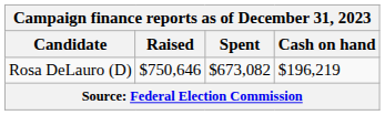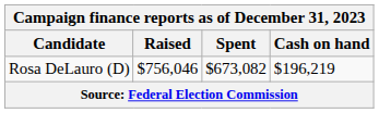 <table class="wikitable sortable">
 <tr>
 <th colspan=4>Campaign finance reports as of December 31, 2023</th>
 </tr>
 <tr style="text-align:center;">
 <th>Candidate</th>
 <th>Raised</th>
 <th>Spent</th>
 <th>Cash on hand</th>
 </tr>
 <tr>
 <td>Rosa DeLauro (D)</td>
-<td>$750,646</td>
+<td>$756,046</td>
 <td>$673,082</td>
 <td>$196,219</td>
 </tr>
 <tr>
 <th colspan="4"><small>Source: <a href='#'>Federal Election Commission</a></small></th>
 </tr>
 </table>
